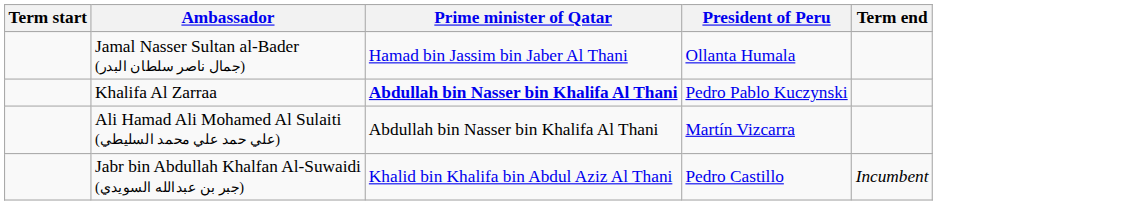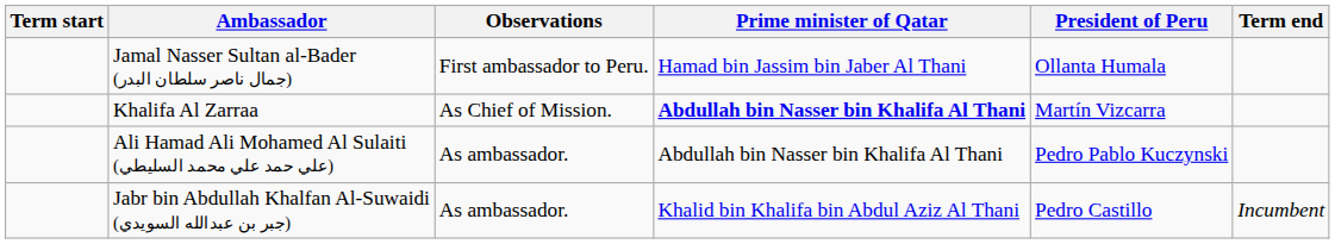 <table class="wikitable sortable">
 <tr>
 <th>Term start</th>
 <th><a href='#'>Ambassador</a></th>
+<th>Observations</th>
 <th><a href='#'>Prime minister of Qatar</a></th>
 <th><a href='#'>President of Peru</a></th>
 <th>Term end</th>
 </tr>
 <tr>
 <td></td>
 <td>Jamal Nasser Sultan al-Bader<br><small>(جمال ناصر سلطان البدر)</small></td>
+<td>First ambassador to Peru.</td>
 <td><a href='#'>Hamad bin Jassim bin Jaber Al Thani</a></td>
 <td><a href='#'>Ollanta Humala</a></td>
 <td></td>
 </tr>
 <tr>
 <td></td>
 <td>Khalifa Al Zarraa</td>
+<td>As Chief of Mission.</td>
 <td><strong><a href='#'>Abdullah bin Nasser bin Khalifa Al Thani</a></strong></td>
+<td><a href='#'>Martín Vizcarra</a></td>
+<td></td>
+</tr>
+<tr>
+<td></td>
+<td>Ali Hamad Ali Mohamed Al Sulaiti<br><small>(علي حمد علي محمد السليطي)</small></td>
+<td>As ambassador.</td>
+<td>Abdullah bin Nasser bin Khalifa Al Thani</td>
 <td><a href='#'>Pedro Pablo Kuczynski</a></td>
 <td></td>
 </tr>
 <tr>
 <td></td>
-<td>Ali Hamad Ali Mohamed Al Sulaiti<br><small>(علي حمد علي محمد السليطي)</small></td>
-<td>Abdullah bin Nasser bin Khalifa Al Thani</td>
-<td><a href='#'>Martín Vizcarra</a></td>
-<td></td>
-</tr>
-<tr>
-<td></td>
 <td>Jabr bin Abdullah Khalfan Al-Suwaidi<br><small>(جبر بن عبدالله السويدي)</small></td>
+<td>As ambassador.</td>
 <td><a href='#'>Khalid bin Khalifa bin Abdul Aziz Al Thani</a></td>
 <td><a href='#'>Pedro Castillo</a></td>
 <td><em>Incumbent</em></td>
 </tr>
 </table>
